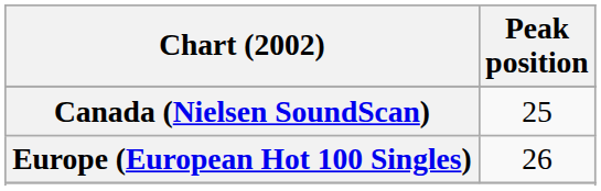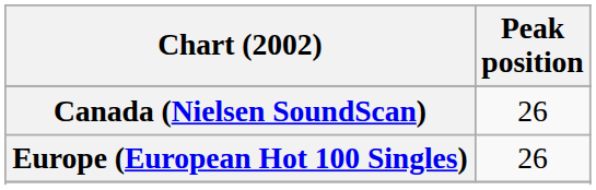 <table class="wikitable sortable plainrowheaders" style="text-align:center">
 <tr>
 <th scope="col">Chart (2002)</th>
 <th scope="col">Peak<br>position</th>
 </tr>
 <tr>
 </tr>
 <tr>
 </tr>
 <tr>
 </tr>
 <tr>
 </tr>
 <tr>
 <th scope="row">Canada (<a href='#'>Nielsen SoundScan</a>)</th>
-<td>25</td>
+<td>26</td>
 </tr>
 <tr>
 <th scope="row">Europe (<a href='#'>European Hot 100 Singles</a>)</th>
 <td>26</td>
 </tr>
 <tr>
 </tr>
 <tr>
 </tr>
 <tr>
 </tr>
 <tr>
 </tr>
 <tr>
 </tr>
 <tr>
 </tr>
 <tr>
 </tr>
 <tr>
 </tr>
 <tr>
 </tr>
 <tr>
 </tr>
 <tr>
 </tr>
 <tr>
 </tr>
 <tr>
 </tr>
 <tr>
 </tr>
 </table>
